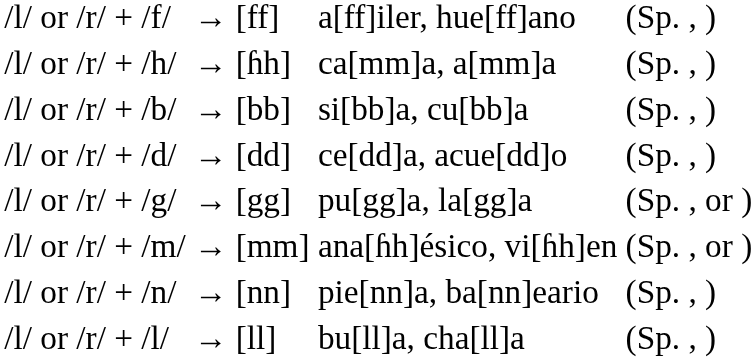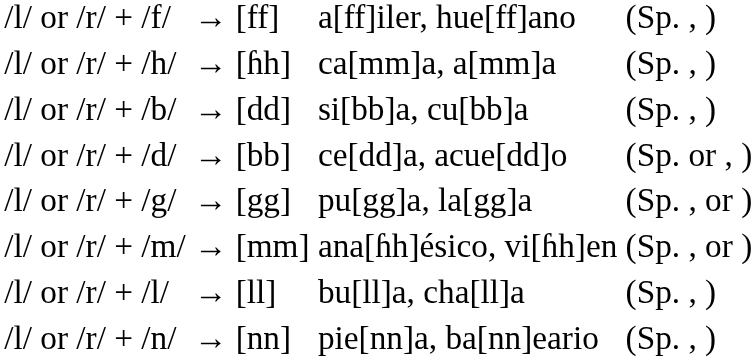 <table>
 <tr>
 <td>/l/ or /r/ + /f/</td>
 <td>→</td>
 <td>[ff]</td>
 <td>a[ff]iler, hue[ff]ano</td>
 <td>(Sp. , )</td>
 </tr>
 <tr>
 <td>/l/ or /r/ + /h/</td>
 <td>→</td>
 <td>[ɦh]</td>
 <td>ca[mm]a, a[mm]a</td>
 <td>(Sp. , )</td>
 </tr>
 <tr>
 <td>/l/ or /r/ + /b/</td>
 <td>→</td>
-<td>[bb]</td>
+<td>[dd]</td>
 <td>si[bb]a, cu[bb]a</td>
 <td>(Sp. , )</td>
 </tr>
 <tr>
 <td>/l/ or /r/ + /d/</td>
 <td>→</td>
-<td>[dd]</td>
+<td>[bb]</td>
 <td>ce[dd]a, acue[dd]o</td>
-<td>(Sp. , )</td>
+<td>(Sp.  or , )</td>
 </tr>
 <tr>
 <td>/l/ or /r/ + /g/</td>
 <td>→</td>
 <td>[gg]</td>
 <td>pu[gg]a, la[gg]a</td>
 <td>(Sp. ,  or )</td>
 </tr>
 <tr>
 <td>/l/ or /r/ + /m/</td>
 <td>→</td>
 <td>[mm]</td>
 <td>ana[ɦh]ésico, vi[ɦh]en</td>
 <td>(Sp. ,  or )</td>
 </tr>
 <tr>
+<td>/l/ or /r/ + /l/</td>
+<td>→</td>
+<td>[ll]</td>
+<td>bu[ll]a, cha[ll]a</td>
+<td>(Sp. , )</td>
+</tr>
+<tr>
 <td>/l/ or /r/ + /n/</td>
 <td>→</td>
 <td>[nn]</td>
 <td>pie[nn]a, ba[nn]eario</td>
 <td>(Sp. , )</td>
 </tr>
-<tr>
-<td>/l/ or /r/ + /l/</td>
-<td>→</td>
-<td>[ll]</td>
-<td>bu[ll]a, cha[ll]a</td>
-<td>(Sp. , )</td>
-</tr>
 </table>
